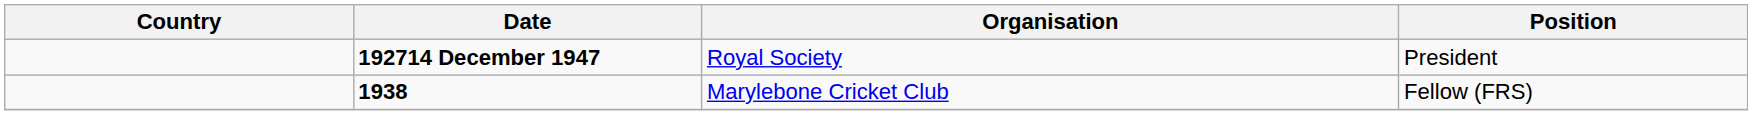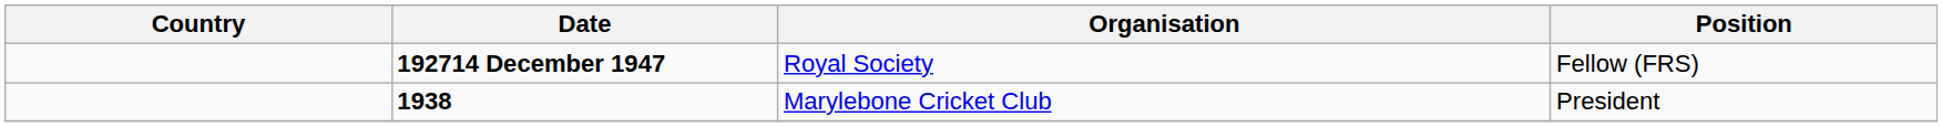 <table class="wikitable" style="width:100%;">
 <tr>
 <th style="width:20%;">Country</th>
 <th style="width:20%;">Date</th>
 <th style="width:40%;">Organisation</th>
 <th style="width:20%;">Position</th>
 </tr>
 <tr>
 <td></td>
 <td><strong>192714 December 1947</strong></td>
 <td><a href='#'>Royal Society</a></td>
-<td>President  </td>
+<td>Fellow (FRS)</td>
 </tr>
 <tr>
 <td></td>
 <td><strong>1938</strong></td>
 <td><a href='#'>Marylebone Cricket Club</a></td>
-<td>Fellow (FRS)</td>
+<td>President  </td>
 </tr>
 <tr>
 </tr>
 </table>
